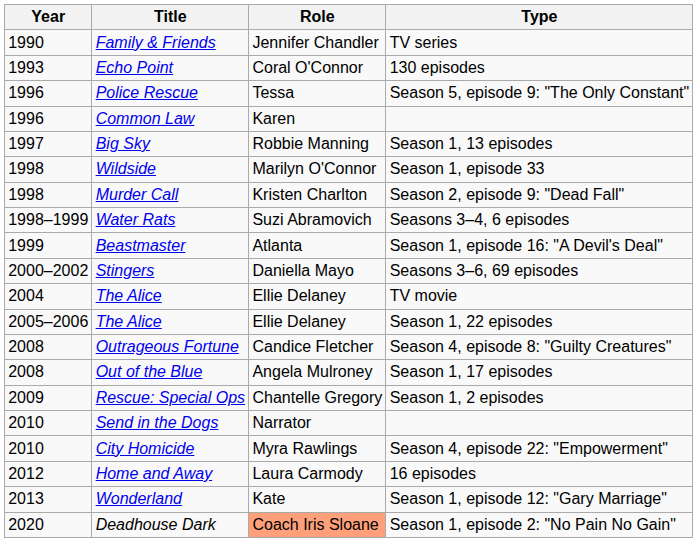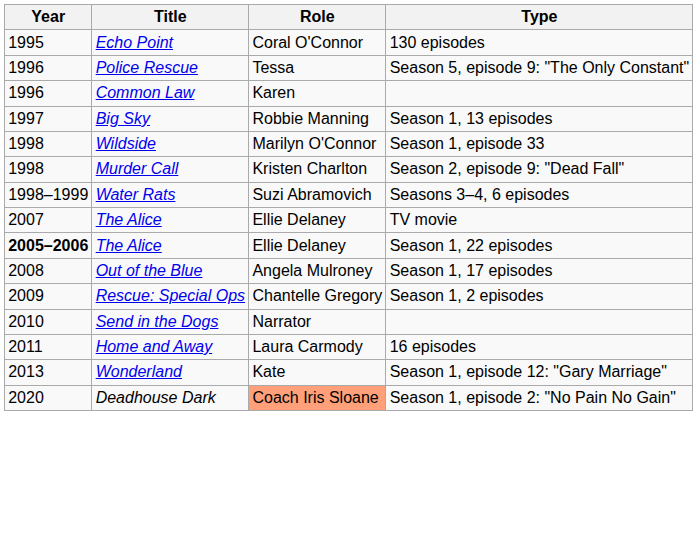 <table class="wikitable sortable">
 <tr>
 <th>Year</th>
 <th>Title</th>
 <th>Role</th>
 <th>Type</th>
 </tr>
 <tr>
-<td>1990</td>
-<td><em><a href='#'>Family & Friends</a></em></td>
-<td>Jennifer Chandler</td>
-<td>TV series</td>
-</tr>
-<tr>
-<td>1993</td>
+<td>1995</td>
 <td><em><a href='#'>Echo Point</a></em></td>
 <td>Coral O'Connor</td>
 <td>130 episodes</td>
 </tr>
 <tr>
 <td>1996</td>
 <td><em><a href='#'>Police Rescue</a></em></td>
 <td>Tessa</td>
 <td>Season 5, episode 9: "The Only Constant"</td>
 </tr>
 <tr>
 <td>1996</td>
 <td><em><a href='#'>Common Law</a></em></td>
 <td>Karen</td>
 <td></td>
 </tr>
 <tr>
 <td>1997</td>
 <td><em><a href='#'>Big Sky</a></em></td>
 <td>Robbie Manning</td>
 <td>Season 1, 13 episodes</td>
 </tr>
 <tr>
 <td>1998</td>
 <td><em><a href='#'>Wildside</a></em></td>
 <td>Marilyn O'Connor</td>
 <td>Season 1, episode 33</td>
 </tr>
 <tr>
 <td>1998</td>
 <td><em><a href='#'>Murder Call</a></em></td>
 <td>Kristen Charlton</td>
 <td>Season 2, episode 9: "Dead Fall"</td>
 </tr>
 <tr>
 <td>1998–1999</td>
 <td><em><a href='#'>Water Rats</a></em></td>
 <td>Suzi Abramovich</td>
 <td>Seasons 3–4, 6 episodes</td>
 </tr>
 <tr>
-<td>1999</td>
-<td><em><a href='#'>Beastmaster</a></em></td>
-<td>Atlanta</td>
-<td>Season 1, episode 16: "A Devil's Deal"</td>
-</tr>
-<tr>
-<td>2000–2002</td>
-<td><em><a href='#'>Stingers</a></em></td>
-<td>Daniella Mayo</td>
-<td>Seasons 3–6, 69 episodes</td>
-</tr>
-<tr>
-<td>2004</td>
+<td>2007</td>
 <td><em><a href='#'>The Alice</a></em></td>
 <td>Ellie Delaney</td>
 <td>TV movie</td>
 </tr>
 <tr>
-<td>2005–2006</td>
+<td><strong>2005–2006</strong></td>
 <td><em><a href='#'>The Alice</a></em></td>
 <td>Ellie Delaney</td>
 <td>Season 1, 22 episodes</td>
-</tr>
-<tr>
-<td>2008</td>
-<td><em><a href='#'>Outrageous Fortune</a></em></td>
-<td>Candice Fletcher</td>
-<td>Season 4, episode 8: "Guilty Creatures"</td>
 </tr>
 <tr>
 <td>2008</td>
 <td><em><a href='#'>Out of the Blue</a></em></td>
 <td>Angela Mulroney</td>
 <td>Season 1, 17 episodes</td>
 </tr>
 <tr>
 <td>2009</td>
 <td><em><a href='#'>Rescue: Special Ops</a></em></td>
 <td>Chantelle Gregory</td>
 <td>Season 1, 2 episodes</td>
 </tr>
 <tr>
 <td>2010</td>
 <td><em><a href='#'>Send in the Dogs</a></em></td>
 <td>Narrator</td>
 <td></td>
 </tr>
 <tr>
-<td>2010</td>
-<td><em><a href='#'>City Homicide</a></em></td>
-<td>Myra Rawlings</td>
-<td>Season 4, episode 22: "Empowerment"</td>
-</tr>
-<tr>
-<td>2012</td>
+<td>2011</td>
 <td><em><a href='#'>Home and Away</a></em></td>
 <td>Laura Carmody</td>
 <td>16 episodes</td>
 </tr>
 <tr>
 <td>2013</td>
 <td><em><a href='#'>Wonderland</a></em></td>
 <td>Kate</td>
 <td>Season 1, episode 12: "Gary Marriage"</td>
 </tr>
 <tr>
 <td>2020</td>
 <td><em>Deadhouse Dark</em></td>
 <td style="background: lightsalmon;">Coach Iris Sloane</td>
 <td>Season 1, episode 2: "No Pain No Gain"</td>
 </tr>
 </table>
